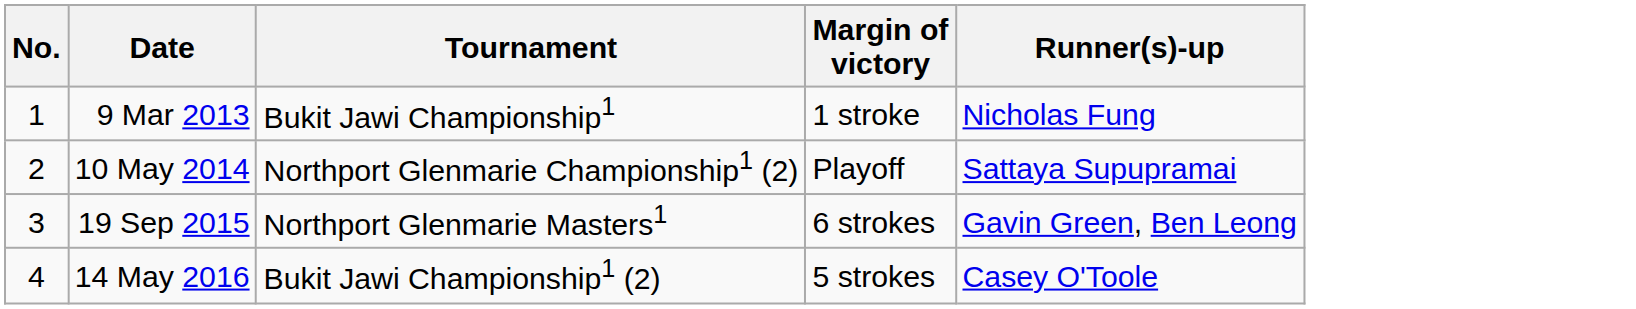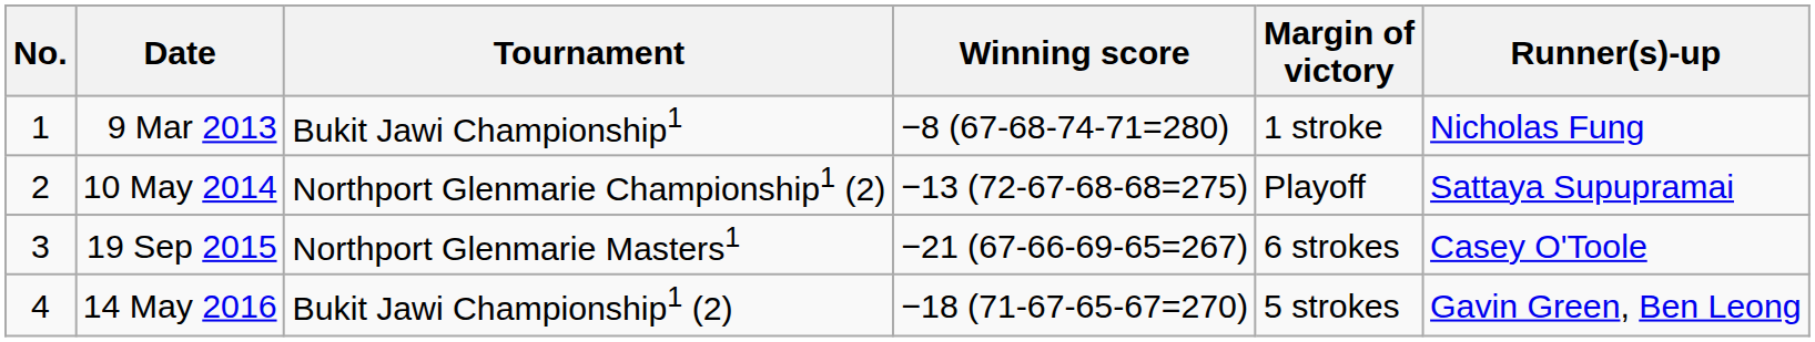 <table class="wikitable" style="font-size:95%;">
 <tr>
 <th>No.</th>
 <th>Date</th>
 <th>Tournament</th>
+<th>Winning score</th>
 <th>Margin of<br>victory</th>
 <th>Runner(s)-up</th>
 </tr>
 <tr>
 <td align=center>1</td>
 <td align=right>9 Mar <a href='#'>2013</a></td>
 <td>Bukit Jawi Championship<sup>1</sup></td>
+<td>−8 (67-68-74-71=280)</td>
 <td>1 stroke</td>
 <td> <a href='#'>Nicholas Fung</a></td>
 </tr>
 <tr>
 <td align=center>2</td>
 <td align=right>10 May <a href='#'>2014</a></td>
 <td>Northport Glenmarie Championship<sup>1</sup> (2)</td>
+<td>−13 (72-67-68-68=275)</td>
 <td>Playoff</td>
 <td> <a href='#'>Sattaya Supupramai</a></td>
 </tr>
 <tr>
 <td align=center>3</td>
 <td align=right>19 Sep <a href='#'>2015</a></td>
 <td>Northport Glenmarie Masters<sup>1</sup></td>
+<td>−21 (67-66-69-65=267)</td>
 <td>6 strokes</td>
-<td> <a href='#'>Gavin Green</a>,  <a href='#'>Ben Leong</a></td>
+<td> <a href='#'>Casey O'Toole</a></td>
 </tr>
 <tr>
 <td align=center>4</td>
 <td align=right>14 May <a href='#'>2016</a></td>
 <td>Bukit Jawi Championship<sup>1</sup> (2)</td>
+<td>−18 (71-67-65-67=270)</td>
 <td>5 strokes</td>
-<td> <a href='#'>Casey O'Toole</a></td>
+<td> <a href='#'>Gavin Green</a>,  <a href='#'>Ben Leong</a></td>
 </tr>
 </table>
